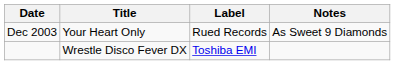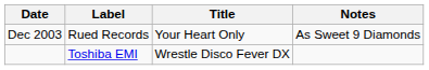 <table class="wikitable">
 <tr>
 <th>Date</th>
+<th>Label</th>
 <th>Title</th>
-<th>Label</th>
 <th>Notes</th>
 </tr>
 <tr>
 <td>Dec 2003</td>
+<td>Rued Records</td>
 <td>Your Heart Only</td>
-<td>Rued Records</td>
 <td>As Sweet 9 Diamonds</td>
 </tr>
 <tr>
 <td></td>
+<td><a href='#'>Toshiba EMI</a></td>
 <td>Wrestle Disco Fever DX</td>
-<td><a href='#'>Toshiba EMI</a></td>
 <td></td>
 </tr>
 </table>
